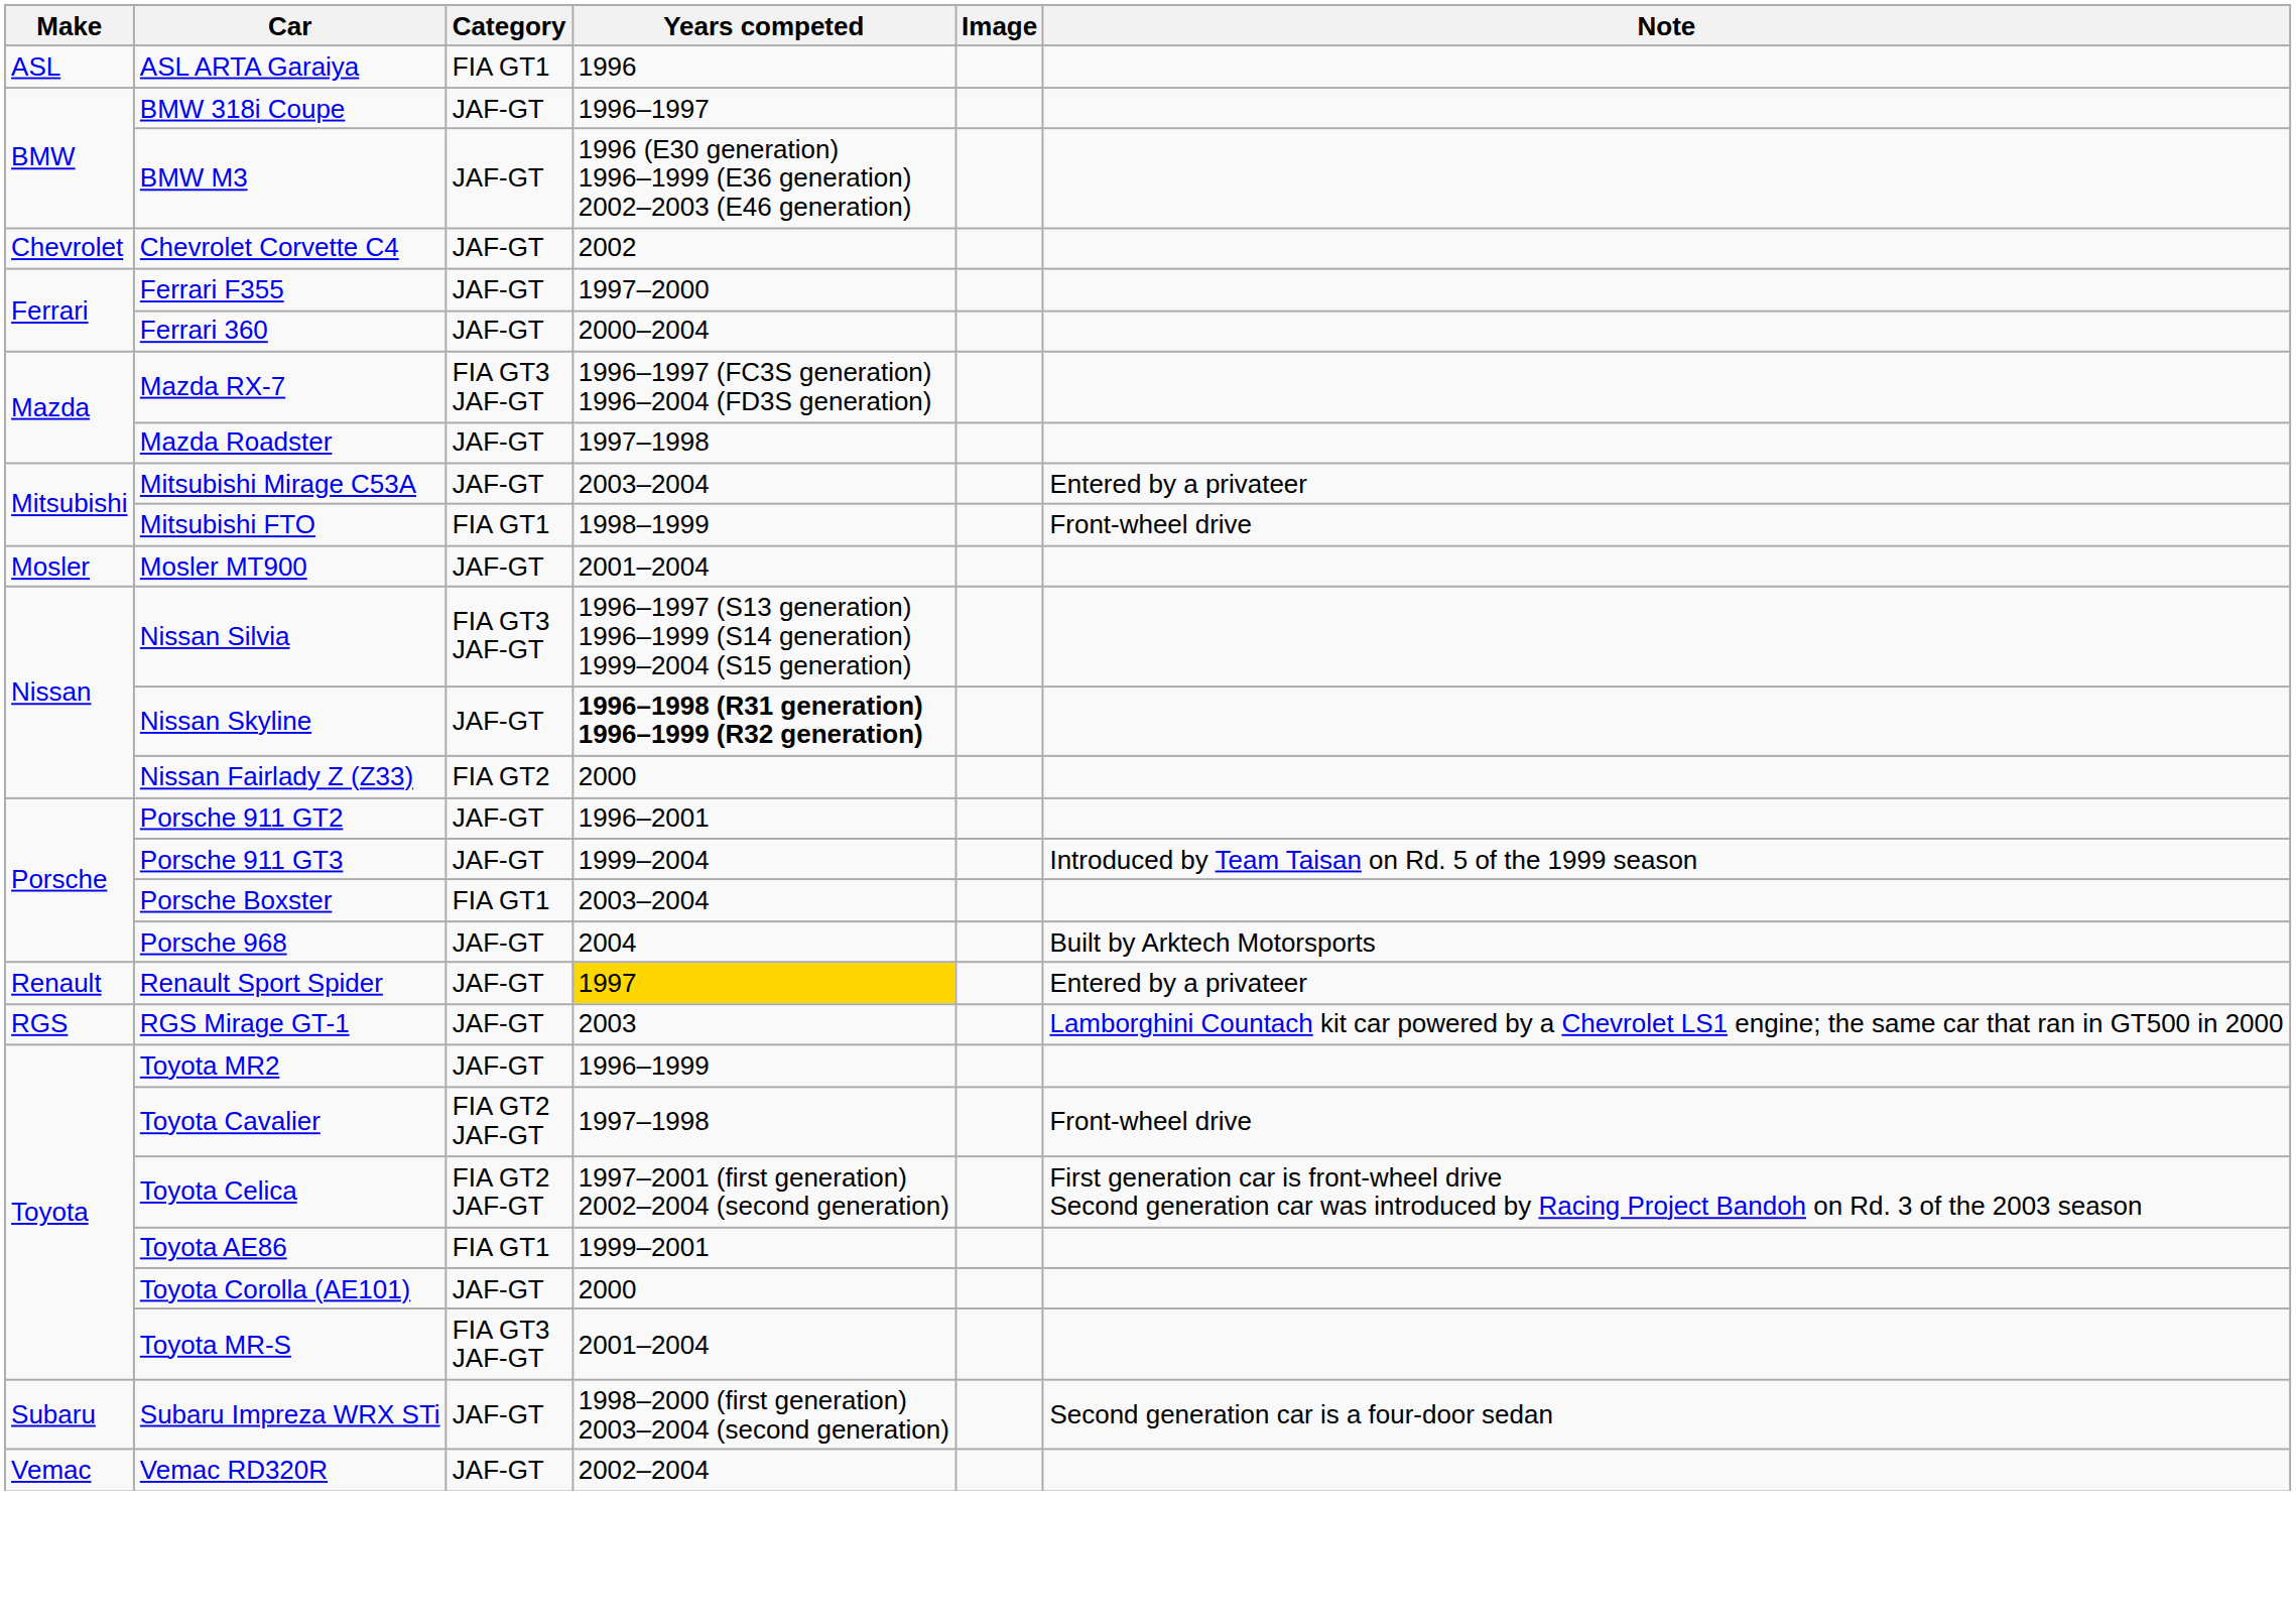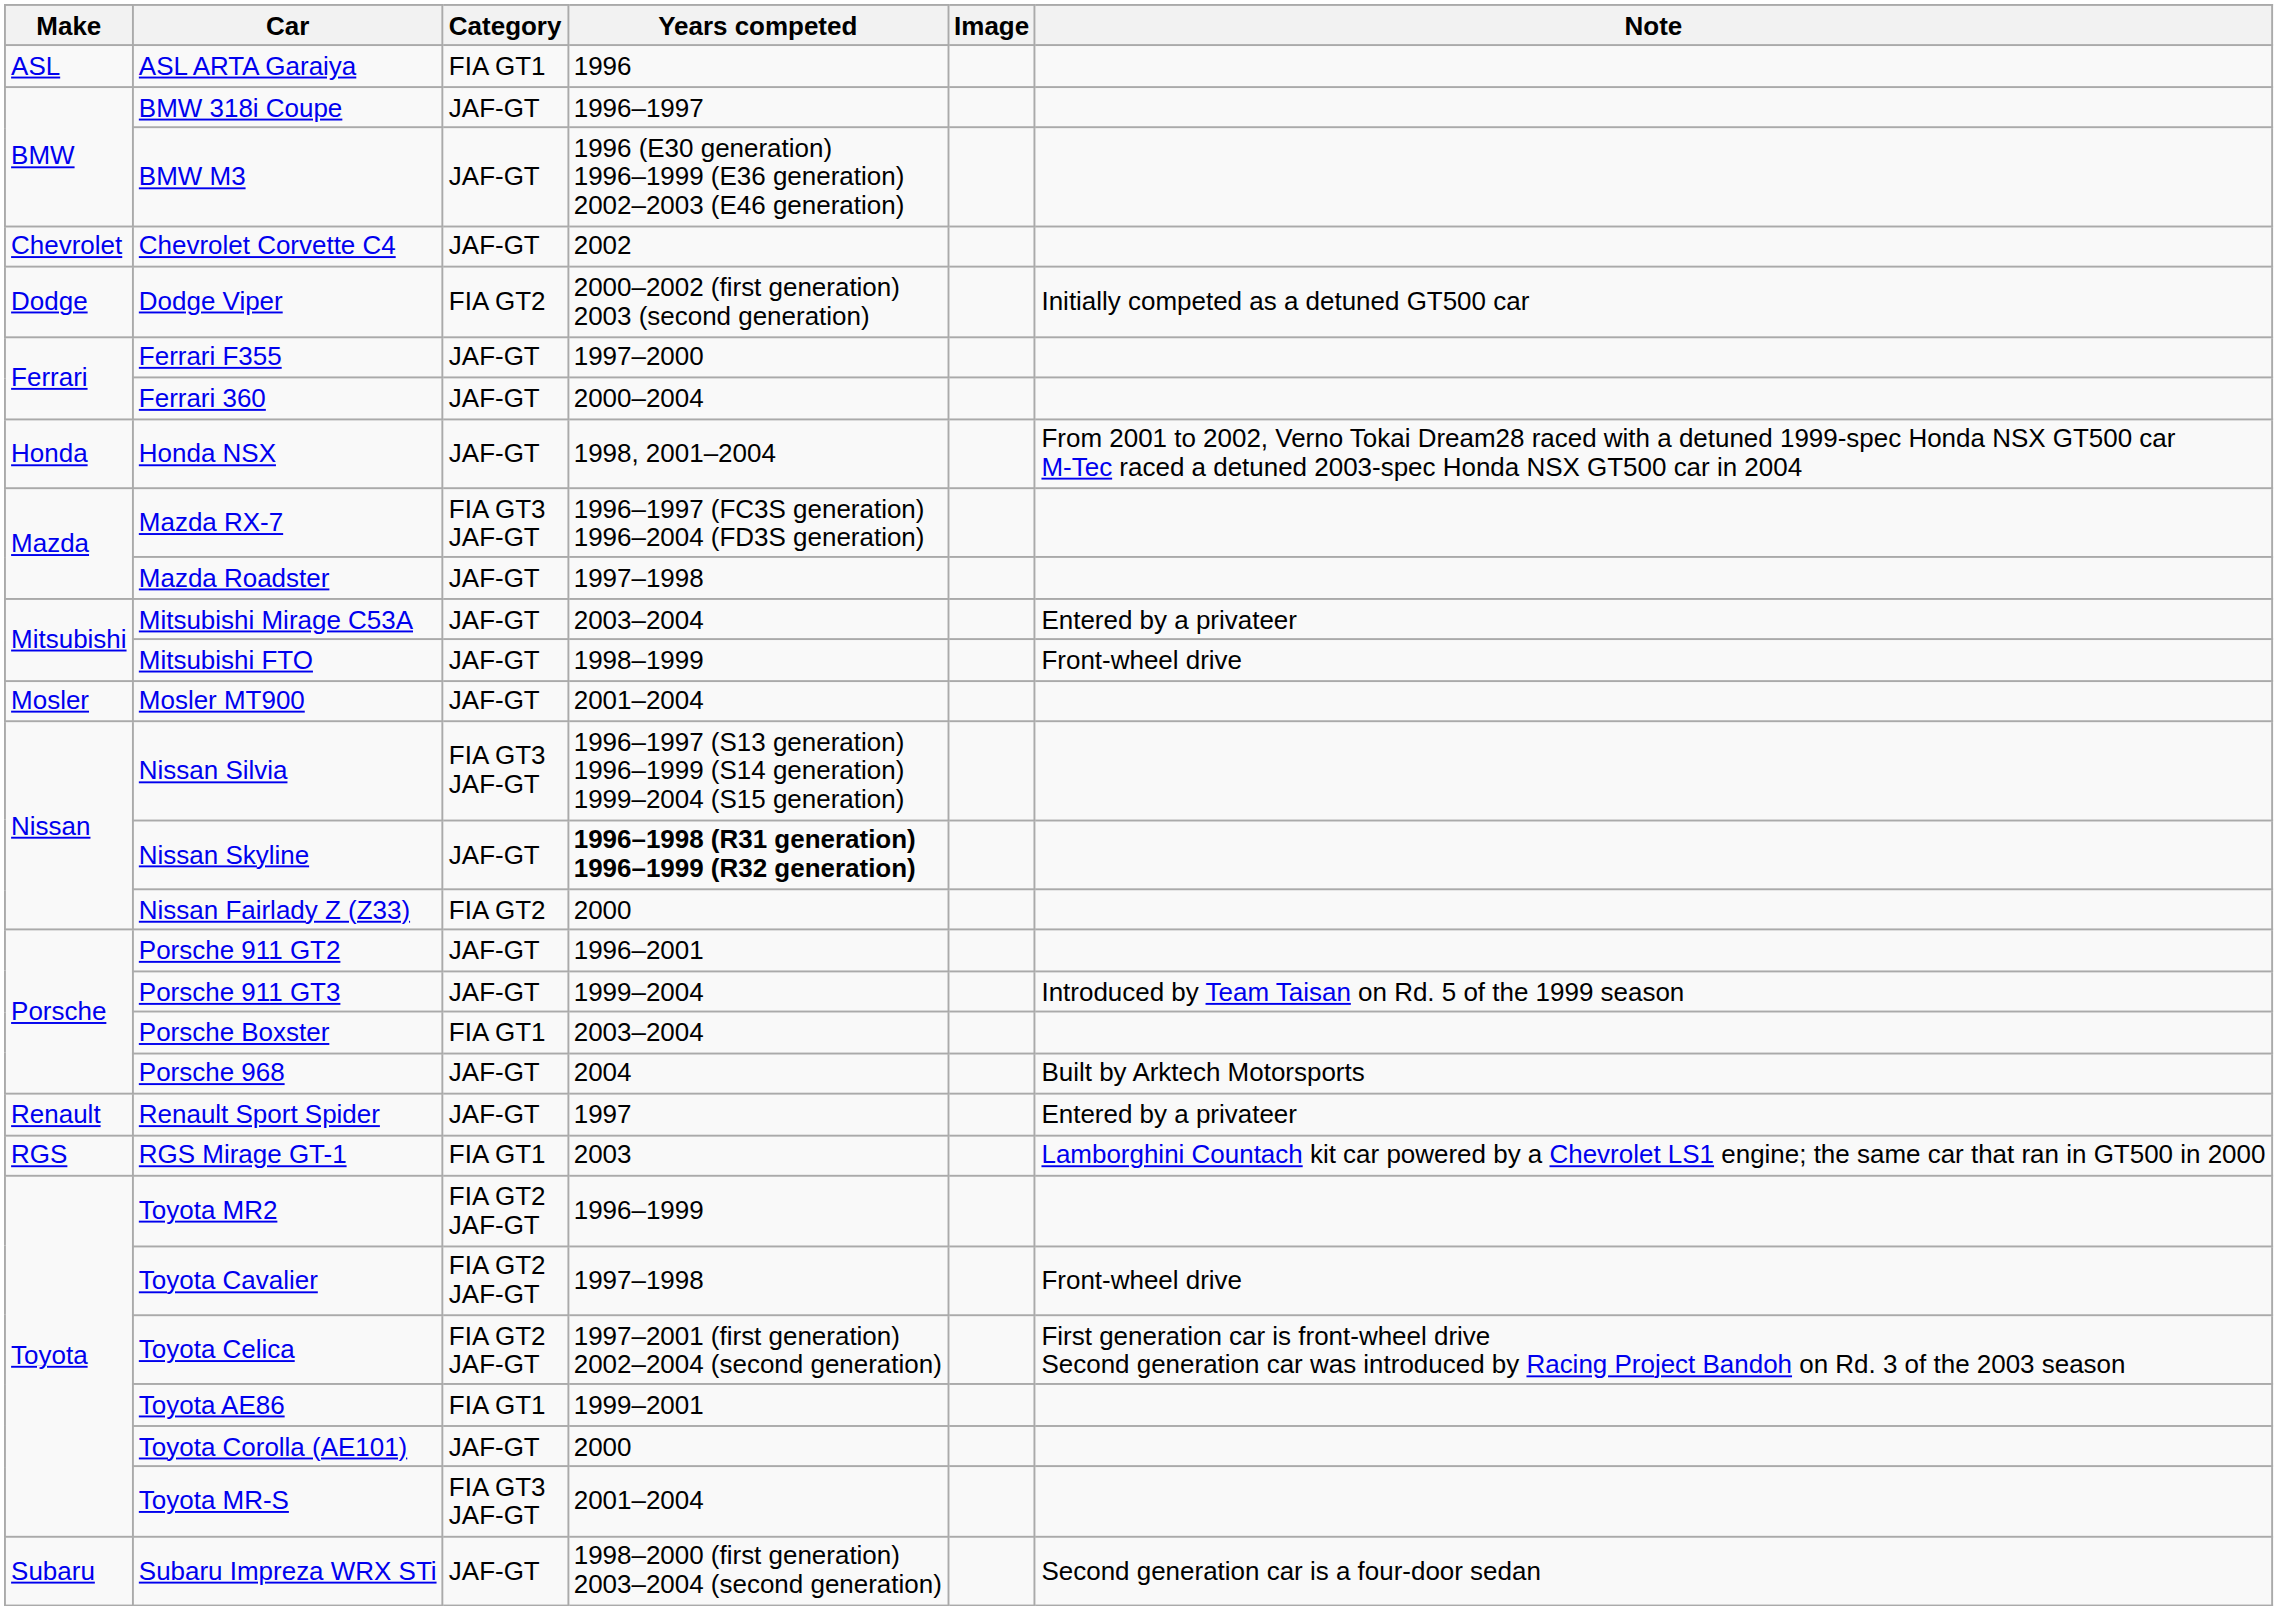 <table class="wikitable sortable" style="font-size: 85%;">
 <tr>
 <th>Make</th>
 <th>Car</th>
 <th>Category</th>
 <th>Years competed</th>
 <th>Image</th>
 <th>Note</th>
 </tr>
 <tr>
 <td><a href='#'>ASL</a></td>
 <td><a href='#'>ASL ARTA Garaiya</a></td>
 <td>FIA GT1</td>
 <td>1996</td>
 <td></td>
 <td></td>
 </tr>
 <tr>
 <td rowspan=2><a href='#'>BMW</a></td>
 <td><a href='#'>BMW 318i Coupe</a></td>
 <td>JAF-GT</td>
 <td>1996–1997</td>
 <td></td>
 <td></td>
 </tr>
 <tr>
 <td><a href='#'>BMW M3</a></td>
 <td>JAF-GT</td>
 <td>1996 (E30 generation)<br>1996–1999 (E36 generation)<br>2002–2003 (E46 generation)</td>
 <td></td>
 <td></td>
 </tr>
 <tr>
 <td><a href='#'>Chevrolet</a></td>
 <td><a href='#'>Chevrolet Corvette C4</a></td>
 <td>JAF-GT</td>
 <td>2002</td>
 <td></td>
 <td></td>
 </tr>
 <tr>
+<td><a href='#'>Dodge</a></td>
+<td><a href='#'>Dodge Viper</a></td>
+<td>FIA GT2</td>
+<td>2000–2002 (first generation)<br>2003 (second generation)</td>
+<td></td>
+<td>Initially competed as a detuned GT500 car</td>
+</tr>
+<tr>
 <td rowspan="2"><a href='#'>Ferrari</a></td>
 <td><a href='#'>Ferrari F355</a></td>
 <td>JAF-GT</td>
 <td>1997–2000</td>
 <td></td>
 <td></td>
 </tr>
 <tr>
 <td><a href='#'>Ferrari 360</a></td>
 <td>JAF-GT</td>
 <td>2000–2004</td>
 <td></td>
 <td></td>
+</tr>
+<tr>
+<td><a href='#'>Honda</a></td>
+<td><a href='#'>Honda NSX</a></td>
+<td>JAF-GT</td>
+<td>1998, 2001–2004</td>
+<td></td>
+<td>From 2001 to 2002, Verno Tokai Dream28 raced with a detuned 1999-spec Honda NSX GT500 car<br><a href='#'>M-Tec</a> raced a detuned 2003-spec Honda NSX GT500 car in 2004</td>
 </tr>
 <tr>
 <td rowspan=2><a href='#'>Mazda</a></td>
 <td><a href='#'>Mazda RX-7</a></td>
 <td>FIA GT3<br>JAF-GT</td>
 <td>1996–1997 (FC3S generation)<br>1996–2004 (FD3S generation)</td>
 <td></td>
 <td></td>
 </tr>
 <tr>
 <td><a href='#'>Mazda Roadster</a></td>
 <td>JAF-GT</td>
 <td>1997–1998</td>
 <td></td>
 <td></td>
 </tr>
 <tr>
 <td rowspan=2><a href='#'>Mitsubishi</a></td>
 <td><a href='#'>Mitsubishi Mirage C53A</a></td>
 <td>JAF-GT</td>
 <td>2003–2004</td>
 <td></td>
 <td>Entered by a privateer</td>
 </tr>
 <tr>
 <td><a href='#'>Mitsubishi FTO</a></td>
-<td>FIA GT1</td>
+<td>JAF-GT</td>
 <td>1998–1999</td>
 <td></td>
 <td>Front-wheel drive</td>
 </tr>
 <tr>
 <td><a href='#'>Mosler</a></td>
 <td><a href='#'>Mosler MT900</a></td>
 <td>JAF-GT</td>
 <td>2001–2004</td>
 <td></td>
 <td></td>
 </tr>
 <tr>
 <td rowspan=3><a href='#'>Nissan</a></td>
 <td><a href='#'>Nissan Silvia</a></td>
 <td>FIA GT3<br>JAF-GT</td>
 <td>1996–1997 (S13 generation)<br>1996–1999 (S14 generation)<br>1999–2004 (S15 generation)</td>
 <td></td>
 <td></td>
 </tr>
 <tr>
 <td><a href='#'>Nissan Skyline</a></td>
 <td>JAF-GT</td>
 <td><strong>1996–1998 (R31 generation)<br>1996–1999 (R32 generation)</strong></td>
 <td></td>
 <td></td>
 </tr>
 <tr>
 <td><a href='#'>Nissan Fairlady Z (Z33)</a></td>
 <td>FIA GT2</td>
 <td>2000</td>
 <td></td>
 <td></td>
 </tr>
 <tr>
 <td rowspan=4><a href='#'>Porsche</a></td>
 <td><a href='#'>Porsche 911 GT2</a></td>
 <td>JAF-GT</td>
 <td>1996–2001</td>
 <td></td>
 <td></td>
 </tr>
 <tr>
 <td><a href='#'>Porsche 911 GT3</a></td>
 <td>JAF-GT</td>
 <td>1999–2004</td>
 <td></td>
 <td>Introduced by <a href='#'>Team Taisan</a> on Rd. 5 of the 1999 season</td>
 </tr>
 <tr>
 <td><a href='#'>Porsche Boxster</a></td>
 <td>FIA GT1</td>
 <td>2003–2004</td>
 <td></td>
 <td></td>
 </tr>
 <tr>
 <td><a href='#'>Porsche 968</a></td>
 <td>JAF-GT</td>
 <td>2004</td>
 <td></td>
 <td>Built by Arktech Motorsports</td>
 </tr>
 <tr>
 <td><a href='#'>Renault</a></td>
 <td><a href='#'>Renault Sport Spider</a></td>
 <td>JAF-GT</td>
-<td style="background: gold;">1997</td>
+<td>1997</td>
 <td></td>
 <td>Entered by a privateer</td>
 </tr>
 <tr>
 <td><a href='#'>RGS</a></td>
 <td><a href='#'>RGS Mirage GT-1</a></td>
-<td>JAF-GT</td>
+<td>FIA GT1</td>
 <td>2003</td>
 <td></td>
 <td><a href='#'>Lamborghini Countach</a> kit car powered by a <a href='#'>Chevrolet LS1</a> engine; the same car that ran in GT500 in 2000</td>
 </tr>
 <tr>
 <td rowspan="6"><a href='#'>Toyota</a></td>
 <td><a href='#'>Toyota MR2</a></td>
-<td>JAF-GT</td>
+<td>FIA GT2<br>JAF-GT</td>
 <td>1996–1999</td>
 <td></td>
 <td></td>
 </tr>
 <tr>
 <td><a href='#'>Toyota Cavalier</a></td>
 <td>FIA GT2<br>JAF-GT</td>
 <td>1997–1998</td>
 <td></td>
 <td>Front-wheel drive</td>
 </tr>
 <tr>
 <td><a href='#'>Toyota Celica</a></td>
 <td>FIA GT2<br>JAF-GT</td>
 <td>1997–2001 (first generation)<br>2002–2004 (second generation)</td>
 <td></td>
 <td>First generation car is front-wheel drive<br>Second generation car was introduced by <a href='#'>Racing Project Bandoh</a> on Rd. 3 of the 2003 season</td>
 </tr>
 <tr>
 <td><a href='#'>Toyota AE86</a></td>
 <td>FIA GT1</td>
 <td>1999–2001</td>
 <td></td>
 <td></td>
 </tr>
 <tr>
 <td><a href='#'>Toyota Corolla (AE101)</a></td>
 <td>JAF-GT</td>
 <td>2000</td>
 <td></td>
 <td></td>
 </tr>
 <tr>
 <td><a href='#'>Toyota MR-S</a></td>
 <td>FIA GT3<br>JAF-GT</td>
 <td>2001–2004</td>
 <td></td>
 <td></td>
 </tr>
 <tr>
 <td><a href='#'>Subaru</a></td>
 <td><a href='#'>Subaru Impreza WRX STi</a></td>
 <td>JAF-GT</td>
 <td>1998–2000 (first generation)<br>2003–2004 (second generation)</td>
 <td></td>
 <td>Second generation car is a four-door sedan</td>
 </tr>
-<tr>
-<td><a href='#'>Vemac</a></td>
-<td><a href='#'>Vemac RD320R</a></td>
-<td>JAF-GT</td>
-<td>2002–2004</td>
-<td></td>
-<td></td>
-</tr>
 </table>
